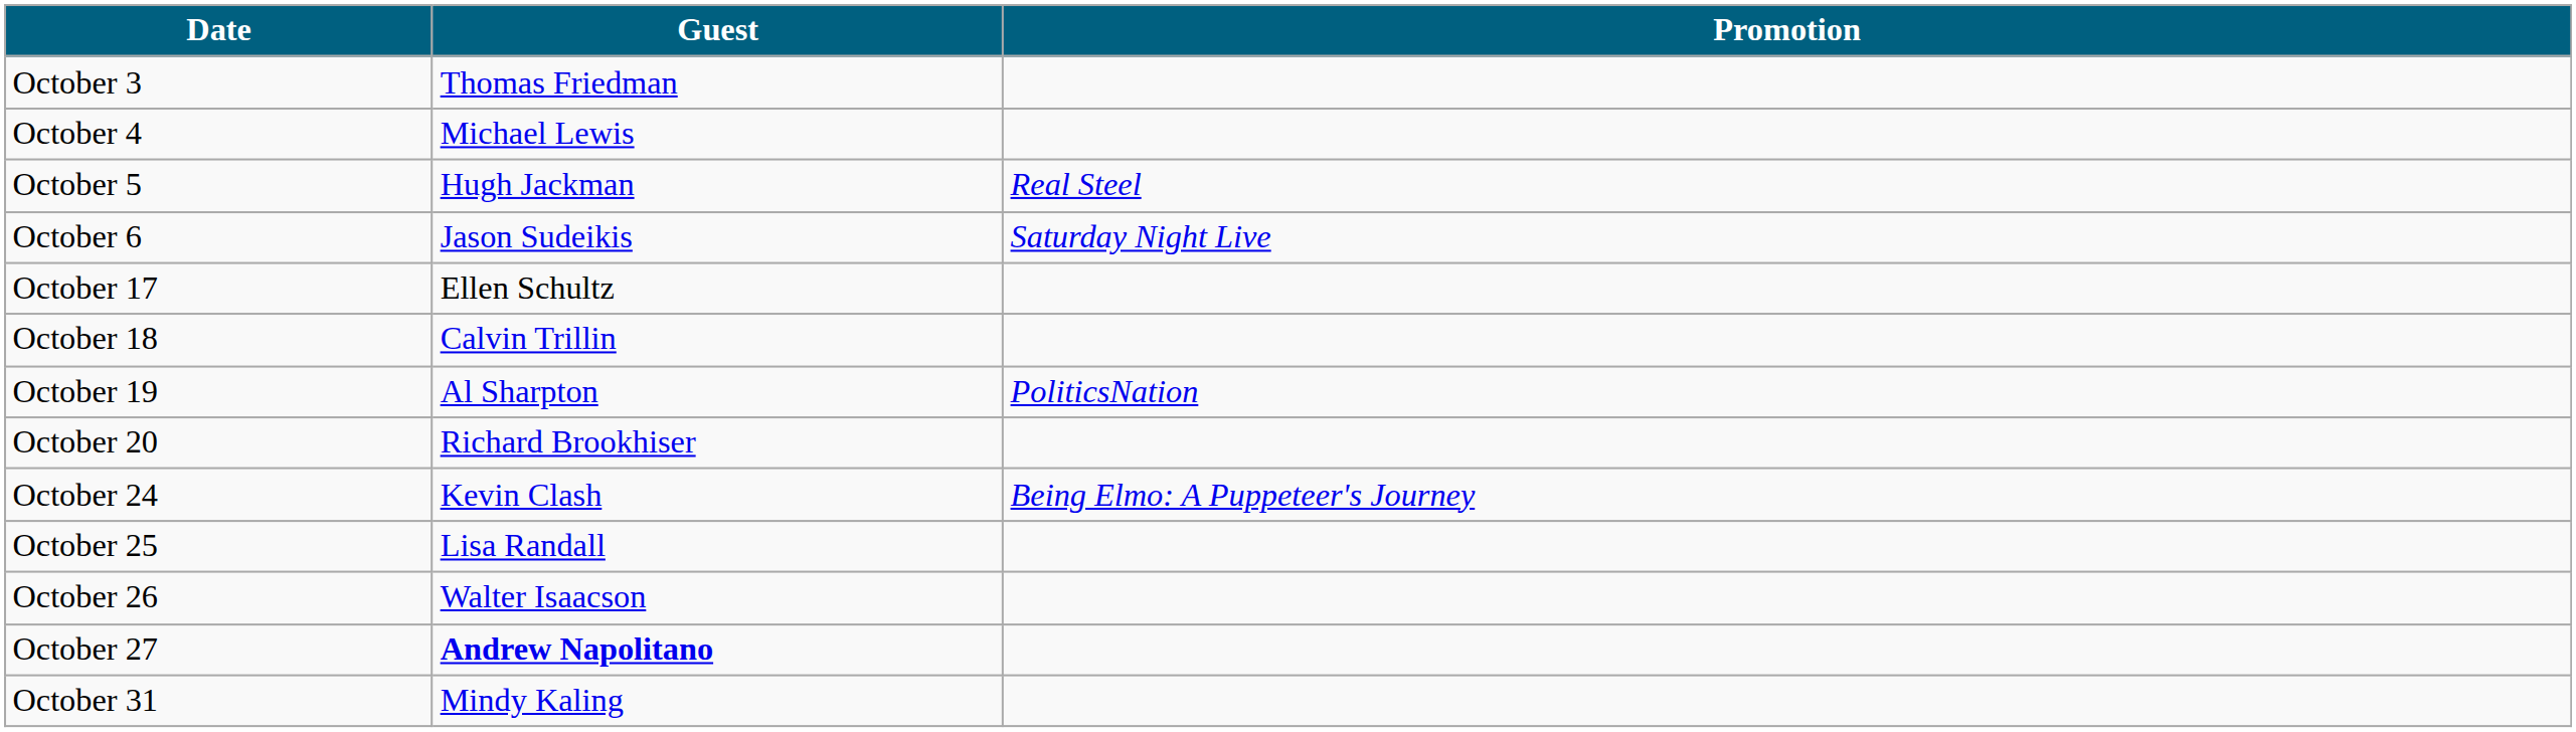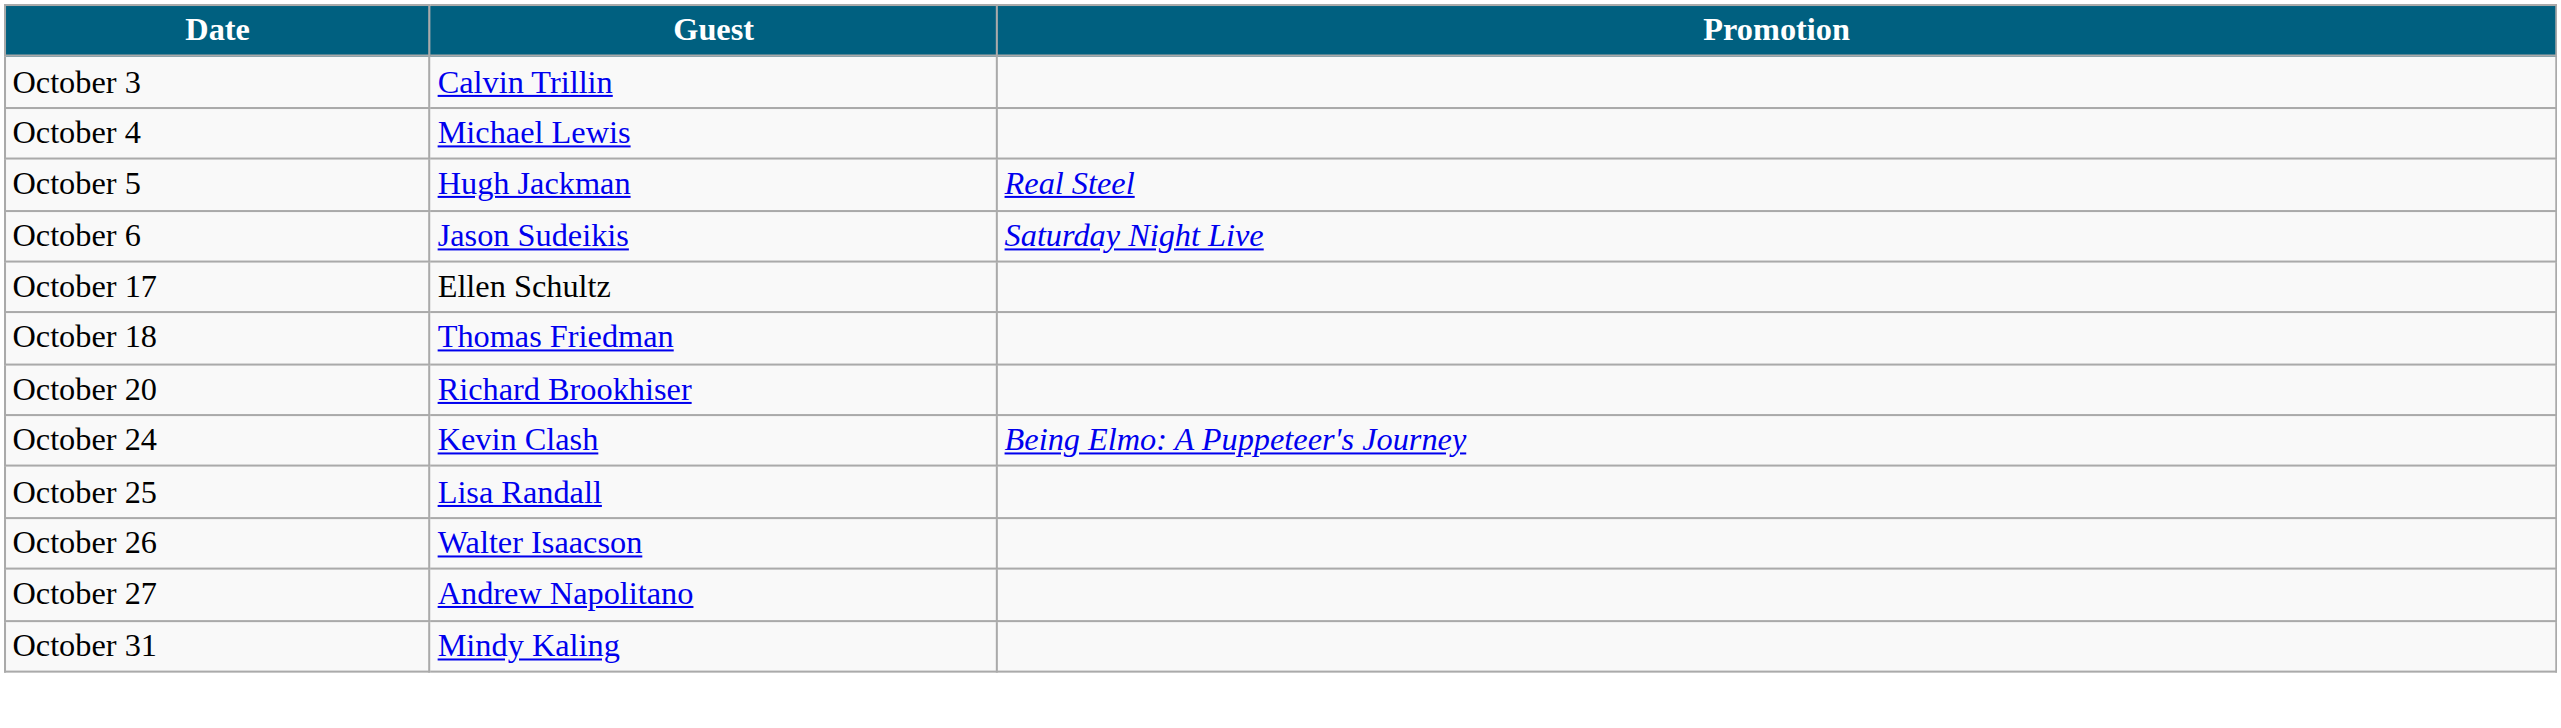 <table class="wikitable" width="100%">
 <tr bgcolor="#CCCCCC">
 <th width="15%" style="background:#006080; color:#FFFFFF">Date</th>
 <th width="20%" style="background:#006080; color:#FFFFFF">Guest</th>
 <th width="55%" style="background:#006080; color:#FFFFFF">Promotion</th>
 </tr>
 <tr>
 <td>October 3</td>
-<td><a href='#'>Thomas Friedman</a></td>
+<td><a href='#'>Calvin Trillin</a></td>
 <td></td>
 </tr>
 <tr>
 <td>October 4</td>
 <td><a href='#'>Michael Lewis</a></td>
 <td></td>
 </tr>
 <tr>
 <td>October 5</td>
 <td><a href='#'>Hugh Jackman</a></td>
 <td><em><a href='#'>Real Steel</a></em></td>
 </tr>
 <tr>
 <td>October 6</td>
 <td><a href='#'>Jason Sudeikis</a></td>
 <td><em><a href='#'>Saturday Night Live</a></em></td>
 </tr>
 <tr>
 <td>October 17</td>
 <td>Ellen Schultz</td>
 <td></td>
 </tr>
 <tr>
 <td>October 18</td>
-<td><a href='#'>Calvin Trillin</a></td>
+<td><a href='#'>Thomas Friedman</a></td>
 <td></td>
-</tr>
-<tr>
-<td>October 19</td>
-<td><a href='#'>Al Sharpton</a></td>
-<td><em><a href='#'>PoliticsNation</a></em></td>
 </tr>
 <tr>
 <td>October 20</td>
 <td><a href='#'>Richard Brookhiser</a></td>
 <td></td>
 </tr>
 <tr>
 <td>October 24</td>
 <td><a href='#'>Kevin Clash</a></td>
 <td><em><a href='#'>Being Elmo: A Puppeteer's Journey</a></em></td>
 </tr>
 <tr>
 <td>October 25</td>
 <td><a href='#'>Lisa Randall</a></td>
 <td></td>
 </tr>
 <tr>
 <td>October 26</td>
 <td><a href='#'>Walter Isaacson</a></td>
 <td></td>
 </tr>
 <tr>
 <td>October 27</td>
-<td><strong><a href='#'>Andrew Napolitano</a></strong></td>
+<td><a href='#'>Andrew Napolitano</a></td>
 <td></td>
 </tr>
 <tr>
 <td>October 31</td>
 <td><a href='#'>Mindy Kaling</a></td>
 <td></td>
 </tr>
 </table>
